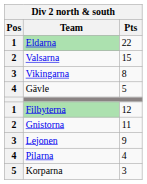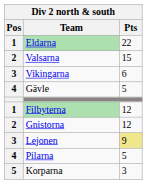 <table class="wikitable">
 <tr>
 <th colspan="3">Div 2 north & south</th>
 </tr>
 <tr>
 <th width=20>Pos</th>
 <th width=150>Team</th>
 <th width=30>Pts</th>
 </tr>
 <tr>
 <th>1</th>
 <td style="background:#ACE1AF;"><a href='#'>Eldarna</a></td>
 <td>22</td>
 </tr>
 <tr>
 <th>2</th>
 <td><a href='#'>Valsarna</a></td>
 <td>15</td>
 </tr>
 <tr>
 <th>3</th>
 <td><a href='#'>Vikingarna</a></td>
-<td>8</td>
+<td>6</td>
 </tr>
 <tr>
 <th>4</th>
 <td>Gävle</td>
 <td>5</td>
 </tr>
 <tr>
 <th></th>
 <td style="background:#8a8383;" colspan=2></td>
 </tr>
 <tr>
 <th>1</th>
 <td style="background:#ACE1AF;"><a href='#'>Filbyterna</a></td>
 <td>12</td>
 </tr>
 <tr>
 <th>2</th>
 <td><a href='#'>Gnistorna</a></td>
-<td>11</td>
+<td>12</td>
 </tr>
 <tr>
 <th>3</th>
 <td><a href='#'>Lejonen</a></td>
-<td>9</td>
+<td style="background: khaki;">9</td>
 </tr>
 <tr>
 <th>4</th>
 <td><a href='#'>Pilarna</a></td>
-<td>4</td>
+<td>5</td>
 </tr>
 <tr>
 <th>5</th>
 <td>Korparna</td>
 <td>3</td>
 </tr>
 </table>
